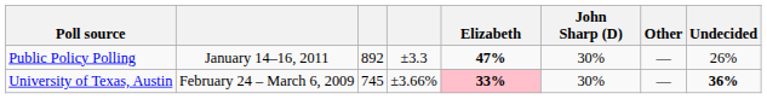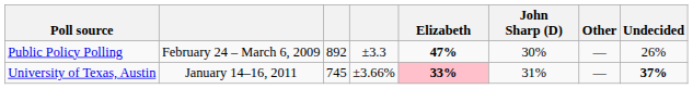 <table class="wikitable" style="text-align:center">
 <tr valign=bottom>
 <th>Poll source</th>
 <th></th>
 <th></th>
 <th></th>
 <th style="width:100px;">Elizabeth<br></th>
 <th style="width:100px;">John<br>Sharp (D)</th>
 <th>Other</th>
 <th>Undecided</th>
 </tr>
 <tr>
 <td align=left><a href='#'>Public Policy Polling</a></td>
-<td>January 14–16, 2011</td>
+<td>February 24 – March 6, 2009</td>
 <td>892</td>
 <td>±3.3</td>
 <td><strong>47%</strong></td>
 <td>30%</td>
 <td>—</td>
 <td>26%</td>
 </tr>
 <tr>
 <td align=left><a href='#'>University of Texas, Austin</a></td>
-<td>February 24 – March 6, 2009</td>
+<td>January 14–16, 2011</td>
 <td>745</td>
 <td>±3.66%</td>
 <td style="background: pink;"><strong>33%</strong></td>
-<td>30%</td>
+<td>31%</td>
 <td>—</td>
-<td><strong>36%</strong></td>
+<td><strong>37%</strong></td>
 </tr>
 </table>
